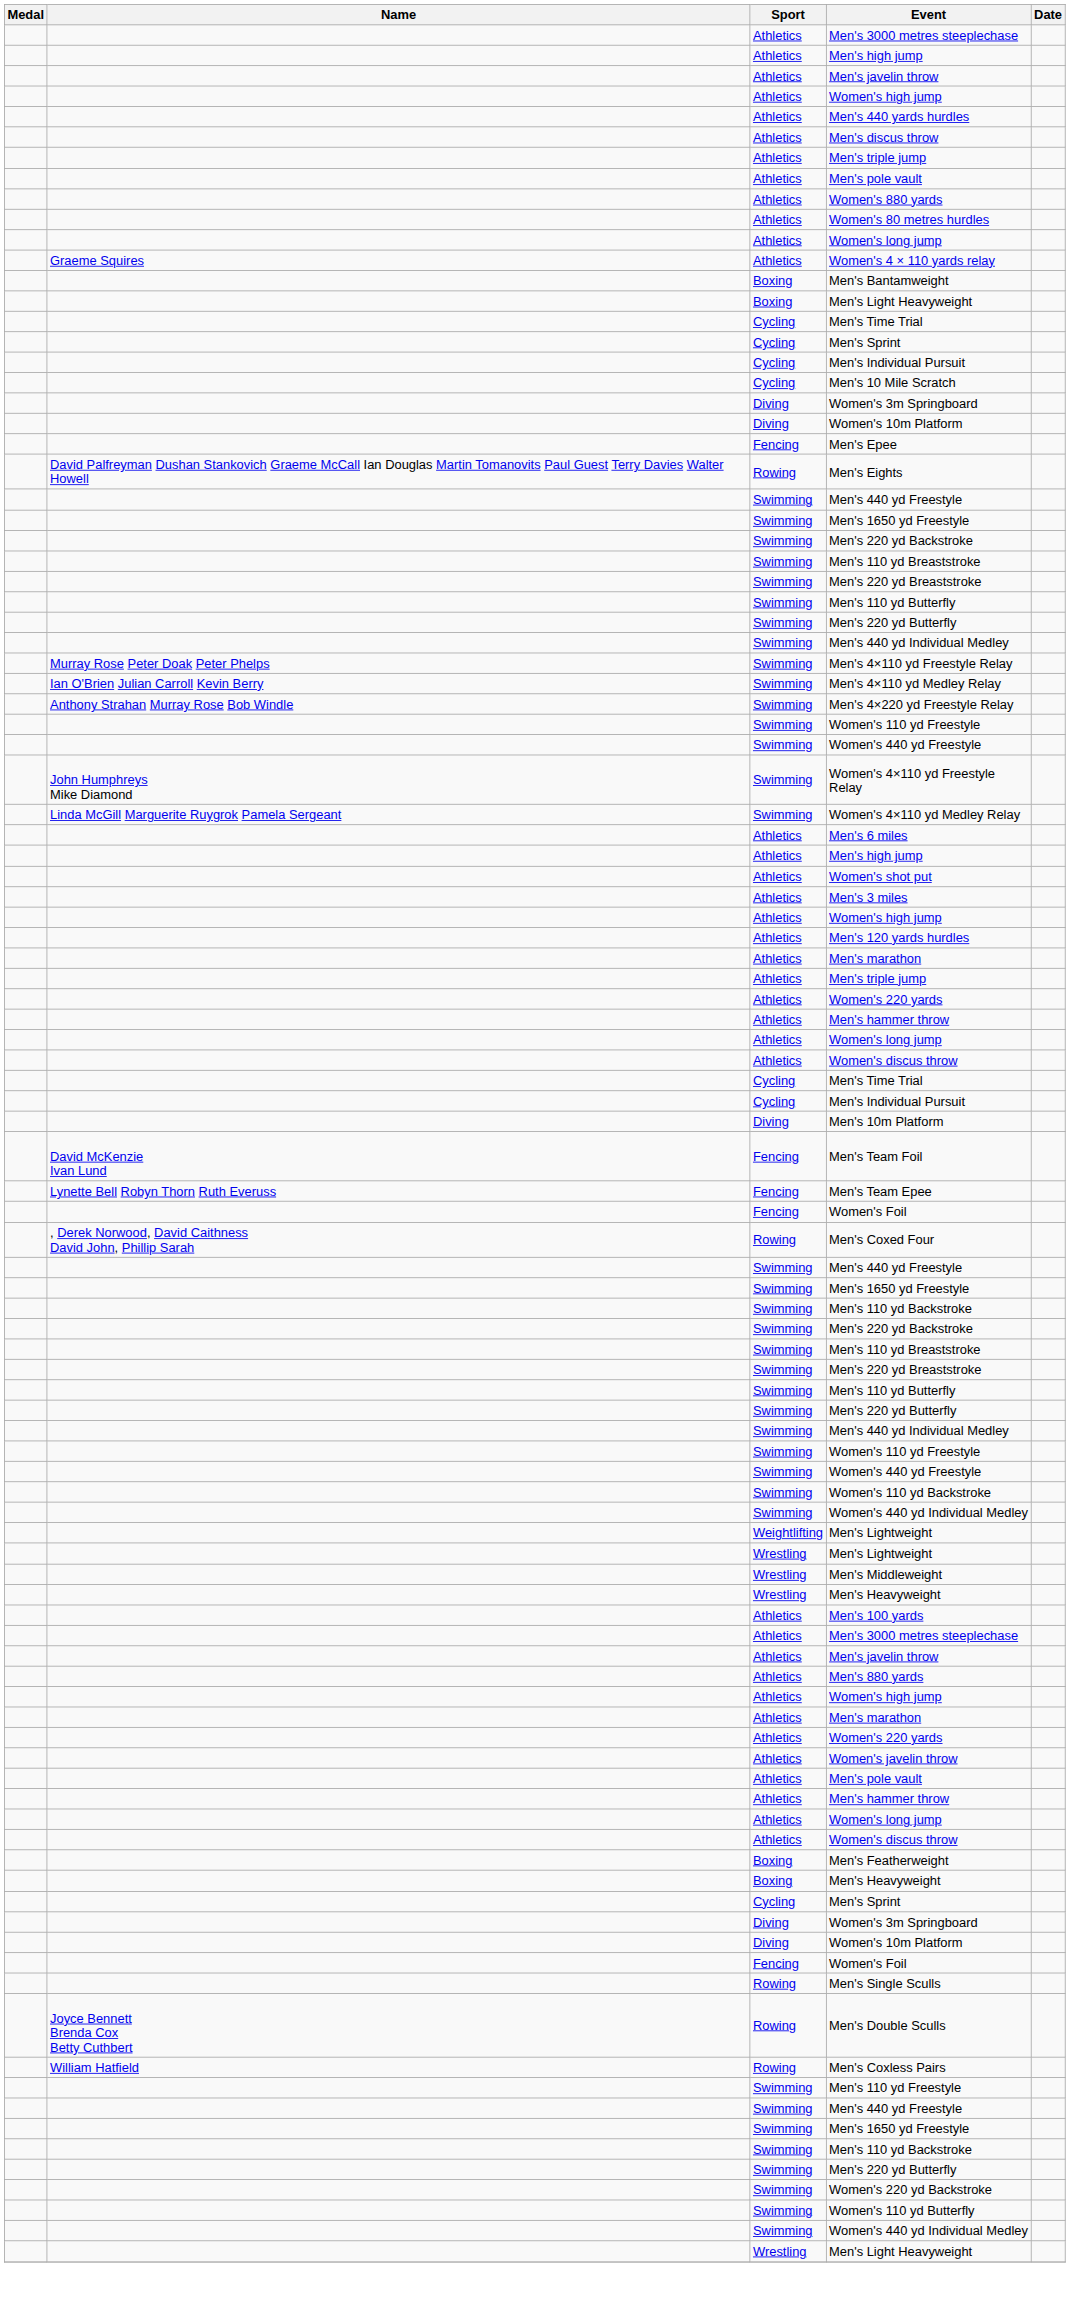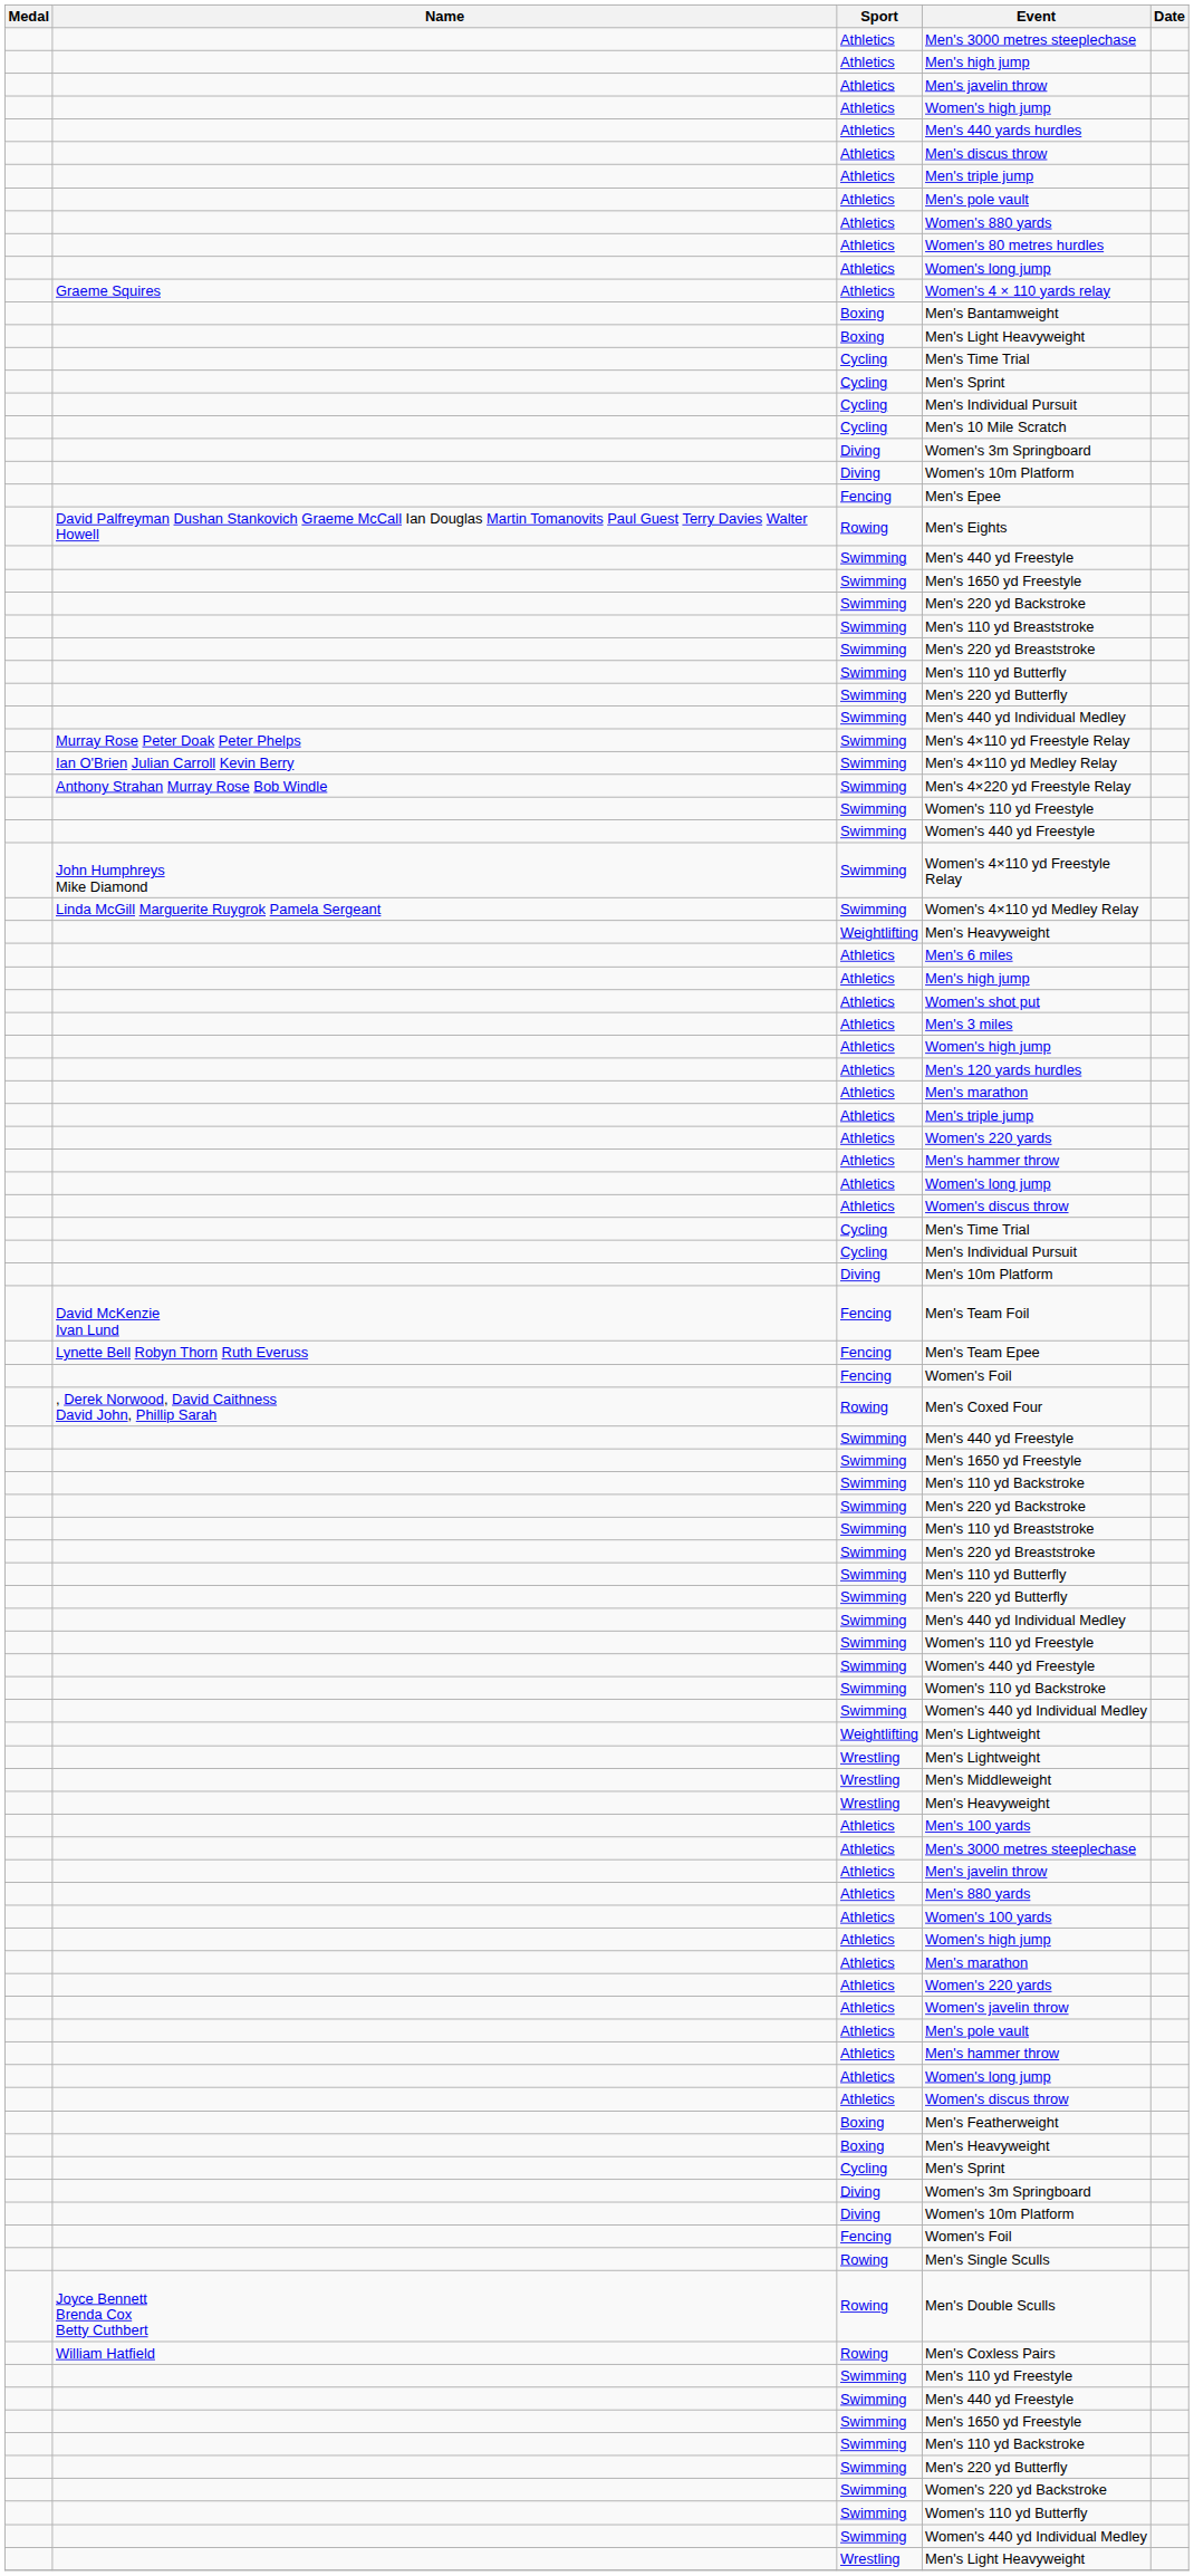 <table class="wikitable sortable" style="font-size: 95%;">
 <tr>
 <th>Medal</th>
 <th>Name</th>
 <th>Sport</th>
 <th>Event</th>
 <th>Date</th>
 </tr>
 <tr>
 <td></td>
 <td></td>
 <td><a href='#'>Athletics</a></td>
 <td><a href='#'>Men's 3000 metres steeplechase</a></td>
 <td></td>
 </tr>
 <tr>
 <td></td>
 <td></td>
 <td><a href='#'>Athletics</a></td>
 <td><a href='#'>Men's high jump</a></td>
 <td></td>
 </tr>
 <tr>
 <td></td>
 <td></td>
 <td><a href='#'>Athletics</a></td>
 <td><a href='#'>Men's javelin throw</a></td>
 <td></td>
 </tr>
 <tr>
 <td></td>
 <td></td>
 <td><a href='#'>Athletics</a></td>
 <td><a href='#'>Women's high jump</a></td>
 <td></td>
 </tr>
 <tr>
 <td></td>
 <td></td>
 <td><a href='#'>Athletics</a></td>
 <td><a href='#'>Men's 440 yards hurdles</a></td>
 <td></td>
 </tr>
 <tr>
 <td></td>
 <td></td>
 <td><a href='#'>Athletics</a></td>
 <td><a href='#'>Men's discus throw</a></td>
 <td></td>
 </tr>
 <tr>
 <td></td>
 <td></td>
 <td><a href='#'>Athletics</a></td>
 <td><a href='#'>Men's triple jump</a></td>
 <td></td>
 </tr>
 <tr>
 <td></td>
 <td></td>
 <td><a href='#'>Athletics</a></td>
 <td><a href='#'>Men's pole vault</a></td>
 <td></td>
 </tr>
 <tr>
 <td></td>
 <td></td>
 <td><a href='#'>Athletics</a></td>
 <td><a href='#'>Women's 880 yards</a></td>
 <td></td>
 </tr>
 <tr>
 <td></td>
 <td></td>
 <td><a href='#'>Athletics</a></td>
 <td><a href='#'>Women's 80 metres hurdles</a></td>
 <td></td>
 </tr>
 <tr>
 <td></td>
 <td></td>
 <td><a href='#'>Athletics</a></td>
 <td><a href='#'>Women's long jump</a></td>
 <td></td>
 </tr>
 <tr>
 <td></td>
 <td> <a href='#'>Graeme Squires</a></td>
 <td><a href='#'>Athletics</a></td>
 <td><a href='#'>Women's 4 × 110 yards relay</a></td>
 <td></td>
 </tr>
 <tr>
 <td></td>
 <td></td>
 <td><a href='#'>Boxing</a></td>
 <td>Men's Bantamweight</td>
 <td></td>
 </tr>
 <tr>
 <td></td>
 <td></td>
 <td><a href='#'>Boxing</a></td>
 <td>Men's Light Heavyweight</td>
 <td></td>
 </tr>
 <tr>
 <td></td>
 <td></td>
 <td><a href='#'>Cycling</a></td>
 <td>Men's Time Trial</td>
 <td></td>
 </tr>
 <tr>
 <td></td>
 <td></td>
 <td><a href='#'>Cycling</a></td>
 <td>Men's Sprint</td>
 <td></td>
 </tr>
 <tr>
 <td></td>
 <td></td>
 <td><a href='#'>Cycling</a></td>
 <td>Men's Individual Pursuit</td>
 <td></td>
 </tr>
 <tr>
 <td></td>
 <td></td>
 <td><a href='#'>Cycling</a></td>
 <td>Men's 10 Mile Scratch</td>
 <td></td>
 </tr>
 <tr>
 <td></td>
 <td></td>
 <td><a href='#'>Diving</a></td>
 <td>Women's 3m Springboard</td>
 <td></td>
 </tr>
 <tr>
 <td></td>
 <td></td>
 <td><a href='#'>Diving</a></td>
 <td>Women's 10m Platform</td>
 <td></td>
 </tr>
 <tr>
 <td></td>
 <td></td>
 <td><a href='#'>Fencing</a></td>
 <td>Men's Epee</td>
 <td></td>
 </tr>
 <tr>
 <td></td>
 <td> <a href='#'>David Palfreyman</a> <a href='#'>Dushan Stankovich</a> <a href='#'>Graeme McCall</a> Ian Douglas <a href='#'>Martin Tomanovits</a> <a href='#'>Paul Guest</a> <a href='#'>Terry Davies</a> <a href='#'>Walter Howell</a></td>
 <td><a href='#'>Rowing</a></td>
 <td>Men's Eights</td>
 <td></td>
 </tr>
 <tr>
 <td></td>
 <td></td>
 <td><a href='#'>Swimming</a></td>
 <td>Men's 440 yd Freestyle</td>
 <td></td>
 </tr>
 <tr>
 <td></td>
 <td></td>
 <td><a href='#'>Swimming</a></td>
 <td>Men's 1650 yd Freestyle</td>
 <td></td>
 </tr>
 <tr>
 <td></td>
 <td></td>
 <td><a href='#'>Swimming</a></td>
 <td>Men's 220 yd Backstroke</td>
 <td></td>
 </tr>
 <tr>
 <td></td>
 <td></td>
 <td><a href='#'>Swimming</a></td>
 <td>Men's 110 yd Breaststroke</td>
 <td></td>
 </tr>
 <tr>
 <td></td>
 <td></td>
 <td><a href='#'>Swimming</a></td>
 <td>Men's 220 yd Breaststroke</td>
 <td></td>
 </tr>
 <tr>
 <td></td>
 <td></td>
 <td><a href='#'>Swimming</a></td>
 <td>Men's 110 yd Butterfly</td>
 <td></td>
 </tr>
 <tr>
 <td></td>
 <td></td>
 <td><a href='#'>Swimming</a></td>
 <td>Men's 220 yd Butterfly</td>
 <td></td>
 </tr>
 <tr>
 <td></td>
 <td></td>
 <td><a href='#'>Swimming</a></td>
 <td>Men's 440 yd Individual Medley</td>
 <td></td>
 </tr>
 <tr>
 <td></td>
 <td> <a href='#'>Murray Rose</a> <a href='#'>Peter Doak</a> <a href='#'>Peter Phelps</a></td>
 <td><a href='#'>Swimming</a></td>
 <td>Men's 4×110 yd Freestyle Relay</td>
 <td></td>
 </tr>
 <tr>
 <td></td>
 <td> <a href='#'>Ian O'Brien</a> <a href='#'>Julian Carroll</a> <a href='#'>Kevin Berry</a></td>
 <td><a href='#'>Swimming</a></td>
 <td>Men's 4×110 yd Medley Relay</td>
 <td></td>
 </tr>
 <tr>
 <td></td>
 <td> <a href='#'>Anthony Strahan</a> <a href='#'>Murray Rose</a> <a href='#'>Bob Windle</a></td>
 <td><a href='#'>Swimming</a></td>
 <td>Men's 4×220 yd Freestyle Relay</td>
 <td></td>
 </tr>
 <tr>
 <td></td>
 <td></td>
 <td><a href='#'>Swimming</a></td>
 <td>Women's 110 yd Freestyle</td>
 <td></td>
 </tr>
 <tr>
 <td></td>
 <td></td>
 <td><a href='#'>Swimming</a></td>
 <td>Women's 440 yd Freestyle</td>
 <td></td>
 </tr>
 <tr>
 <td></td>
 <td> <br> <a href='#'>John Humphreys</a> <br> Mike Diamond</td>
 <td><a href='#'>Swimming</a></td>
 <td>Women's 4×110 yd Freestyle Relay</td>
 <td></td>
 </tr>
 <tr>
 <td></td>
 <td> <a href='#'>Linda McGill</a> <a href='#'>Marguerite Ruygrok</a> <a href='#'>Pamela Sergeant</a></td>
 <td><a href='#'>Swimming</a></td>
 <td>Women's 4×110 yd Medley Relay</td>
+<td></td>
+</tr>
+<tr>
+<td></td>
+<td></td>
+<td><a href='#'>Weightlifting</a></td>
+<td>Men's Heavyweight</td>
 <td></td>
 </tr>
 <tr>
 <td></td>
 <td></td>
 <td><a href='#'>Athletics</a></td>
 <td><a href='#'>Men's 6 miles</a></td>
 <td></td>
 </tr>
 <tr>
 <td></td>
 <td></td>
 <td><a href='#'>Athletics</a></td>
 <td><a href='#'>Men's high jump</a></td>
 <td></td>
 </tr>
 <tr>
 <td></td>
 <td></td>
 <td><a href='#'>Athletics</a></td>
 <td><a href='#'>Women's shot put</a></td>
 <td></td>
 </tr>
 <tr>
 <td></td>
 <td></td>
 <td><a href='#'>Athletics</a></td>
 <td><a href='#'>Men's 3 miles</a></td>
 <td></td>
 </tr>
 <tr>
 <td></td>
 <td></td>
 <td><a href='#'>Athletics</a></td>
 <td><a href='#'>Women's high jump</a></td>
 <td></td>
 </tr>
 <tr>
 <td></td>
 <td></td>
 <td><a href='#'>Athletics</a></td>
 <td><a href='#'>Men's 120 yards hurdles</a></td>
 <td></td>
 </tr>
 <tr>
 <td></td>
 <td></td>
 <td><a href='#'>Athletics</a></td>
 <td><a href='#'>Men's marathon</a></td>
 <td></td>
 </tr>
 <tr>
 <td></td>
 <td></td>
 <td><a href='#'>Athletics</a></td>
 <td><a href='#'>Men's triple jump</a></td>
 <td></td>
 </tr>
 <tr>
 <td></td>
 <td></td>
 <td><a href='#'>Athletics</a></td>
 <td><a href='#'>Women's 220 yards</a></td>
 <td></td>
 </tr>
 <tr>
 <td></td>
 <td></td>
 <td><a href='#'>Athletics</a></td>
 <td><a href='#'>Men's hammer throw</a></td>
 <td></td>
 </tr>
 <tr>
 <td></td>
 <td></td>
 <td><a href='#'>Athletics</a></td>
 <td><a href='#'>Women's long jump</a></td>
 <td></td>
 </tr>
 <tr>
 <td></td>
 <td></td>
 <td><a href='#'>Athletics</a></td>
 <td><a href='#'>Women's discus throw</a></td>
 <td></td>
 </tr>
 <tr>
 <td></td>
 <td></td>
 <td><a href='#'>Cycling</a></td>
 <td>Men's Time Trial</td>
 <td></td>
 </tr>
 <tr>
 <td></td>
 <td></td>
 <td><a href='#'>Cycling</a></td>
 <td>Men's Individual Pursuit</td>
 <td></td>
 </tr>
 <tr>
 <td></td>
 <td></td>
 <td><a href='#'>Diving</a></td>
 <td>Men's 10m Platform</td>
 <td></td>
 </tr>
 <tr>
 <td></td>
 <td> <br> <a href='#'>David McKenzie</a> <br> <a href='#'>Ivan Lund</a></td>
 <td><a href='#'>Fencing</a></td>
 <td>Men's Team Foil</td>
 <td></td>
 </tr>
 <tr>
 <td></td>
 <td> <a href='#'>Lynette Bell</a> <a href='#'>Robyn Thorn</a> <a href='#'>Ruth Everuss</a></td>
 <td><a href='#'>Fencing</a></td>
 <td>Men's Team Epee</td>
 <td></td>
 </tr>
 <tr>
 <td></td>
 <td></td>
 <td><a href='#'>Fencing</a></td>
 <td>Women's Foil</td>
 <td></td>
 </tr>
 <tr>
 <td></td>
 <td>, <a href='#'>Derek Norwood</a>, <a href='#'>David Caithness</a> <br> <a href='#'>David John</a>, <a href='#'>Phillip Sarah</a></td>
 <td><a href='#'>Rowing</a></td>
 <td>Men's Coxed Four</td>
 <td></td>
 </tr>
 <tr>
 <td></td>
 <td></td>
 <td><a href='#'>Swimming</a></td>
 <td>Men's 440 yd Freestyle</td>
 <td></td>
 </tr>
 <tr>
 <td></td>
 <td></td>
 <td><a href='#'>Swimming</a></td>
 <td>Men's 1650 yd Freestyle</td>
 <td></td>
 </tr>
 <tr>
 <td></td>
 <td></td>
 <td><a href='#'>Swimming</a></td>
 <td>Men's 110 yd Backstroke</td>
 <td></td>
 </tr>
 <tr>
 <td></td>
 <td></td>
 <td><a href='#'>Swimming</a></td>
 <td>Men's 220 yd Backstroke</td>
 <td></td>
 </tr>
 <tr>
 <td></td>
 <td></td>
 <td><a href='#'>Swimming</a></td>
 <td>Men's 110 yd Breaststroke</td>
 <td></td>
 </tr>
 <tr>
 <td></td>
 <td></td>
 <td><a href='#'>Swimming</a></td>
 <td>Men's 220 yd Breaststroke</td>
 <td></td>
 </tr>
 <tr>
 <td></td>
 <td></td>
 <td><a href='#'>Swimming</a></td>
 <td>Men's 110 yd Butterfly</td>
 <td></td>
 </tr>
 <tr>
 <td></td>
 <td></td>
 <td><a href='#'>Swimming</a></td>
 <td>Men's 220 yd Butterfly</td>
 <td></td>
 </tr>
 <tr>
 <td></td>
 <td></td>
 <td><a href='#'>Swimming</a></td>
 <td>Men's 440 yd Individual Medley</td>
 <td></td>
 </tr>
 <tr>
 <td></td>
 <td></td>
 <td><a href='#'>Swimming</a></td>
 <td>Women's 110 yd Freestyle</td>
 <td></td>
 </tr>
 <tr>
 <td></td>
 <td></td>
 <td><a href='#'>Swimming</a></td>
 <td>Women's 440 yd Freestyle</td>
 <td></td>
 </tr>
 <tr>
 <td></td>
 <td></td>
 <td><a href='#'>Swimming</a></td>
 <td>Women's 110 yd Backstroke</td>
 <td></td>
 </tr>
 <tr>
 <td></td>
 <td></td>
 <td><a href='#'>Swimming</a></td>
 <td>Women's 440 yd Individual Medley</td>
 <td></td>
 </tr>
 <tr>
 <td></td>
 <td></td>
 <td><a href='#'>Weightlifting</a></td>
 <td>Men's Lightweight</td>
 <td></td>
 </tr>
 <tr>
 <td></td>
 <td></td>
 <td><a href='#'>Wrestling</a></td>
 <td>Men's Lightweight</td>
 <td></td>
 </tr>
 <tr>
 <td></td>
 <td></td>
 <td><a href='#'>Wrestling</a></td>
 <td>Men's Middleweight</td>
 <td></td>
 </tr>
 <tr>
 <td></td>
 <td></td>
 <td><a href='#'>Wrestling</a></td>
 <td>Men's Heavyweight</td>
 <td></td>
 </tr>
 <tr>
 <td></td>
 <td></td>
 <td><a href='#'>Athletics</a></td>
 <td><a href='#'>Men's 100 yards</a></td>
 <td></td>
 </tr>
 <tr>
 <td></td>
 <td></td>
 <td><a href='#'>Athletics</a></td>
 <td><a href='#'>Men's 3000 metres steeplechase</a></td>
 <td></td>
 </tr>
 <tr>
 <td></td>
 <td></td>
 <td><a href='#'>Athletics</a></td>
 <td><a href='#'>Men's javelin throw</a></td>
 <td></td>
 </tr>
 <tr>
 <td></td>
 <td></td>
 <td><a href='#'>Athletics</a></td>
 <td><a href='#'>Men's 880 yards</a></td>
 <td></td>
 </tr>
 <tr>
 <td></td>
 <td></td>
 <td><a href='#'>Athletics</a></td>
+<td><a href='#'>Women's 100 yards</a></td>
+<td></td>
+</tr>
+<tr>
+<td></td>
+<td></td>
+<td><a href='#'>Athletics</a></td>
 <td><a href='#'>Women's high jump</a></td>
 <td></td>
 </tr>
 <tr>
 <td></td>
 <td></td>
 <td><a href='#'>Athletics</a></td>
 <td><a href='#'>Men's marathon</a></td>
 <td></td>
 </tr>
 <tr>
 <td></td>
 <td></td>
 <td><a href='#'>Athletics</a></td>
 <td><a href='#'>Women's 220 yards</a></td>
 <td></td>
 </tr>
 <tr>
 <td></td>
 <td></td>
 <td><a href='#'>Athletics</a></td>
 <td><a href='#'>Women's javelin throw</a></td>
 <td></td>
 </tr>
 <tr>
 <td></td>
 <td></td>
 <td><a href='#'>Athletics</a></td>
 <td><a href='#'>Men's pole vault</a></td>
 <td></td>
 </tr>
 <tr>
 <td></td>
 <td></td>
 <td><a href='#'>Athletics</a></td>
 <td><a href='#'>Men's hammer throw</a></td>
 <td></td>
 </tr>
 <tr>
 <td></td>
 <td></td>
 <td><a href='#'>Athletics</a></td>
 <td><a href='#'>Women's long jump</a></td>
 <td></td>
 </tr>
 <tr>
 <td></td>
 <td></td>
 <td><a href='#'>Athletics</a></td>
 <td><a href='#'>Women's discus throw</a></td>
 <td></td>
 </tr>
 <tr>
 <td></td>
 <td></td>
 <td><a href='#'>Boxing</a></td>
 <td>Men's Featherweight</td>
 <td></td>
 </tr>
 <tr>
 <td></td>
 <td></td>
 <td><a href='#'>Boxing</a></td>
 <td>Men's Heavyweight</td>
 <td></td>
 </tr>
 <tr>
 <td></td>
 <td></td>
 <td><a href='#'>Cycling</a></td>
 <td>Men's Sprint</td>
 <td></td>
 </tr>
 <tr>
 <td></td>
 <td></td>
 <td><a href='#'>Diving</a></td>
 <td>Women's 3m Springboard</td>
 <td></td>
 </tr>
 <tr>
 <td></td>
 <td></td>
 <td><a href='#'>Diving</a></td>
 <td>Women's 10m Platform</td>
 <td></td>
 </tr>
 <tr>
 <td></td>
 <td></td>
 <td><a href='#'>Fencing</a></td>
 <td>Women's Foil</td>
 <td></td>
 </tr>
 <tr>
 <td></td>
 <td></td>
 <td><a href='#'>Rowing</a></td>
 <td>Men's Single Sculls</td>
 <td></td>
 </tr>
 <tr>
 <td></td>
 <td><br><a href='#'>Joyce Bennett</a><br><a href='#'>Brenda Cox</a><br><a href='#'>Betty Cuthbert</a></td>
 <td><a href='#'>Rowing</a></td>
 <td>Men's Double Sculls</td>
 <td></td>
 </tr>
 <tr>
 <td></td>
 <td> <a href='#'>William Hatfield</a></td>
 <td><a href='#'>Rowing</a></td>
 <td>Men's Coxless Pairs</td>
 <td></td>
 </tr>
 <tr>
 <td></td>
 <td></td>
 <td><a href='#'>Swimming</a></td>
 <td>Men's 110 yd Freestyle</td>
 <td></td>
 </tr>
 <tr>
 <td></td>
 <td></td>
 <td><a href='#'>Swimming</a></td>
 <td>Men's 440 yd Freestyle</td>
 <td></td>
 </tr>
 <tr>
 <td></td>
 <td></td>
 <td><a href='#'>Swimming</a></td>
 <td>Men's 1650 yd Freestyle</td>
 <td></td>
 </tr>
 <tr>
 <td></td>
 <td></td>
 <td><a href='#'>Swimming</a></td>
 <td>Men's 110 yd Backstroke</td>
 <td></td>
 </tr>
 <tr>
 <td></td>
 <td></td>
 <td><a href='#'>Swimming</a></td>
 <td>Men's 220 yd Butterfly</td>
 <td></td>
 </tr>
 <tr>
 <td></td>
 <td></td>
 <td><a href='#'>Swimming</a></td>
 <td>Women's 220 yd Backstroke</td>
 <td></td>
 </tr>
 <tr>
 <td></td>
 <td></td>
 <td><a href='#'>Swimming</a></td>
 <td>Women's 110 yd Butterfly</td>
 <td></td>
 </tr>
 <tr>
 <td></td>
 <td></td>
 <td><a href='#'>Swimming</a></td>
 <td>Women's 440 yd Individual Medley</td>
 <td></td>
 </tr>
 <tr>
 <td></td>
 <td></td>
 <td><a href='#'>Wrestling</a></td>
 <td>Men's Light Heavyweight</td>
 <td></td>
 </tr>
 <tr>
 </tr>
 </table>
